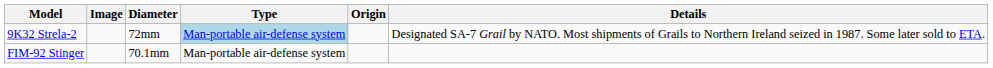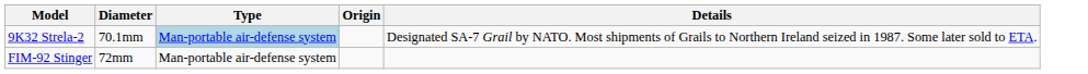 <table class="wikitable">
 <tr>
 <th>Model</th>
-<th>Image</th>
 <th>Diameter</th>
 <th>Type</th>
 <th>Origin</th>
 <th>Details</th>
 </tr>
 <tr>
 <td><a href='#'>9K32 Strela-2</a></td>
-<td></td>
-<td>72mm</td>
+<td>70.1mm</td>
 <td style="background: lightblue;"><a href='#'>Man-portable air-defense system</a></td>
 <td><br></td>
 <td>Designated SA-7 <em>Grail</em> by NATO. Most shipments of Grails to Northern Ireland seized in 1987. Some later sold to <a href='#'>ETA</a>.</td>
 </tr>
 <tr>
 <td><a href='#'>FIM-92 Stinger</a></td>
-<td></td>
-<td>70.1mm</td>
+<td>72mm</td>
 <td>Man-portable air-defense system</td>
 <td></td>
 <td></td>
 </tr>
 </table>
